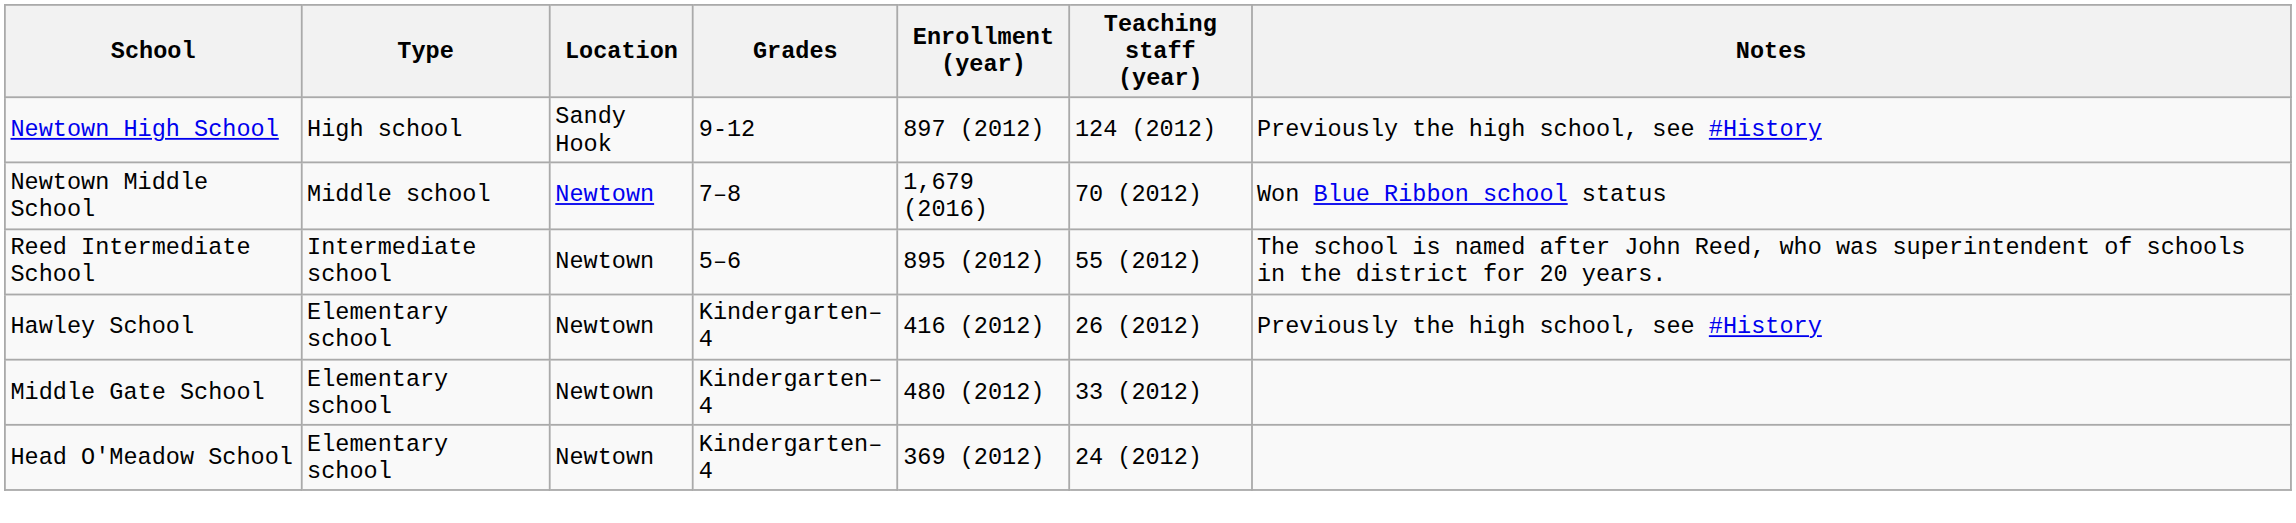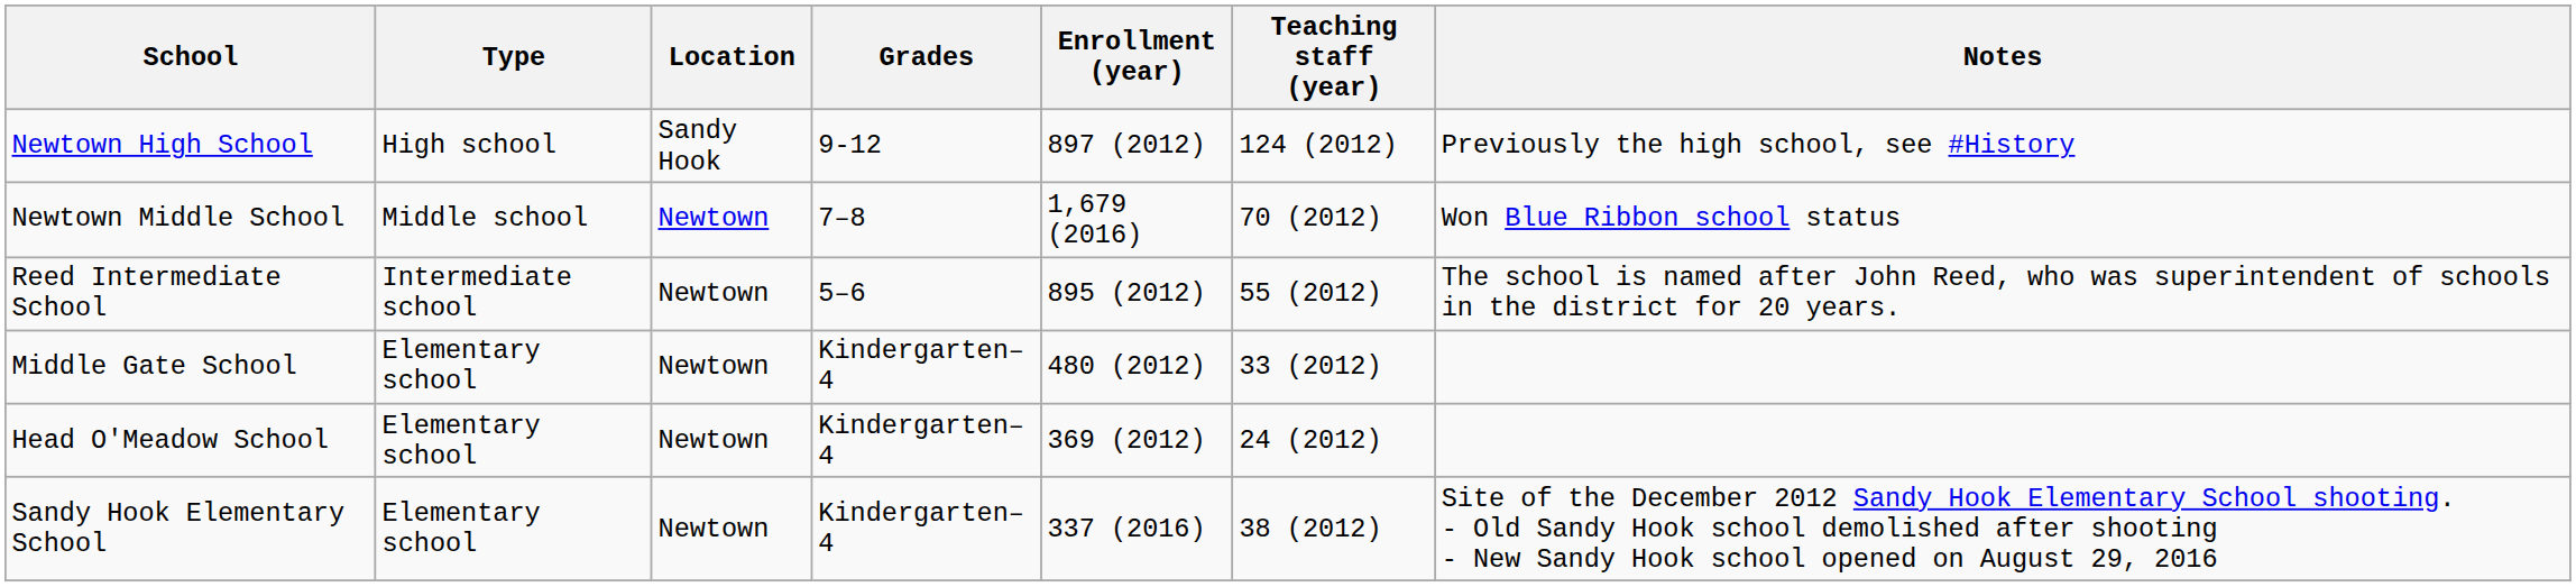 <table class="wikitable" style="width:100%;">
 <tr>
 <th>School</th>
 <th>Type</th>
 <th>Location</th>
 <th>Grades</th>
 <th>Enrollment<br>(year)</th>
 <th>Teaching staff<br>(year)</th>
 <th>Notes</th>
 </tr>
 <tr>
 <td><a href='#'>Newtown High School</a></td>
 <td>High school</td>
 <td>Sandy Hook<br></td>
 <td>9-12</td>
 <td>897 (2012)</td>
 <td>124 (2012)</td>
 <td>Previously the high school, see <a href='#'>#History</a></td>
 </tr>
 <tr>
 <td>Newtown Middle School</td>
 <td>Middle school</td>
 <td><a href='#'>Newtown</a></td>
 <td>7–8</td>
 <td>1,679 (2016)</td>
 <td>70 (2012)</td>
 <td>Won <a href='#'>Blue Ribbon school</a> status</td>
 </tr>
 <tr>
 <td>Reed Intermediate School</td>
 <td>Intermediate school</td>
 <td>Newtown</td>
 <td>5–6</td>
 <td>895 (2012)</td>
 <td>55 (2012)</td>
 <td>The school is named after John Reed, who was superintendent of schools in the district for 20 years.</td>
 </tr>
 <tr>
-<td>Hawley School</td>
-<td>Elementary school</td>
-<td>Newtown</td>
-<td>Kindergarten–4</td>
-<td>416 (2012)</td>
-<td>26 (2012)</td>
-<td>Previously the high school, see <a href='#'>#History</a></td>
-</tr>
-<tr>
 <td>Middle Gate School</td>
 <td>Elementary school</td>
 <td>Newtown </td>
 <td>Kindergarten–4</td>
 <td>480 (2012)</td>
 <td>33 (2012)</td>
 <td></td>
 </tr>
 <tr>
 <td>Head O'Meadow School</td>
 <td>Elementary school</td>
 <td>Newtown</td>
 <td>Kindergarten–4</td>
 <td>369 (2012)</td>
 <td>24 (2012)</td>
 <td></td>
 </tr>
+<tr>
+<td>Sandy Hook Elementary School</td>
+<td>Elementary school</td>
+<td>Newtown</td>
+<td>Kindergarten–4</td>
+<td>337 (2016)</td>
+<td>38 (2012)</td>
+<td>Site of the December 2012 <a href='#'>Sandy Hook Elementary School shooting</a>.<br>- Old Sandy Hook school demolished after shooting<br>- New Sandy Hook school opened on August 29, 2016</td>
+</tr>
 </table>
